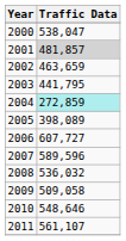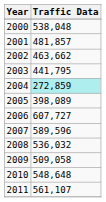 <table class="wikitable sortable">
 <tr>
 <th bgcolor="#c0c0c0">Year</th>
 <th bgcolor="#c0c0c0">Traffic Data </th>
 </tr>
 <tr>
 </tr>
 <tr>
 <td>2000</td>
-<td>538,047</td>
+<td>538,048</td>
 </tr>
 <tr>
 <td>2001</td>
-<td style="background: lightgrey;">481,857</td>
+<td>481,857</td>
 </tr>
 <tr>
 <td>2002</td>
-<td>463,659</td>
+<td>463,662</td>
 </tr>
 <tr>
 <td>2003</td>
 <td>441,795</td>
 </tr>
 <tr>
 <td>2004</td>
 <td style="background: paleturquoise;">272,859</td>
 </tr>
 <tr>
 <td>2005</td>
 <td>398,089</td>
 </tr>
 <tr>
 <td>2006</td>
 <td>607,727</td>
 </tr>
 <tr>
 <td>2007</td>
 <td>589,596</td>
 </tr>
 <tr>
 <td>2008</td>
 <td>536,032</td>
 </tr>
 <tr>
 <td>2009</td>
 <td>509,058</td>
 </tr>
 <tr>
 <td>2010</td>
-<td>548,646</td>
+<td>548,648</td>
 </tr>
 <tr>
 <td>2011</td>
 <td>561,107</td>
 </tr>
 <tr>
 </tr>
 </table>
